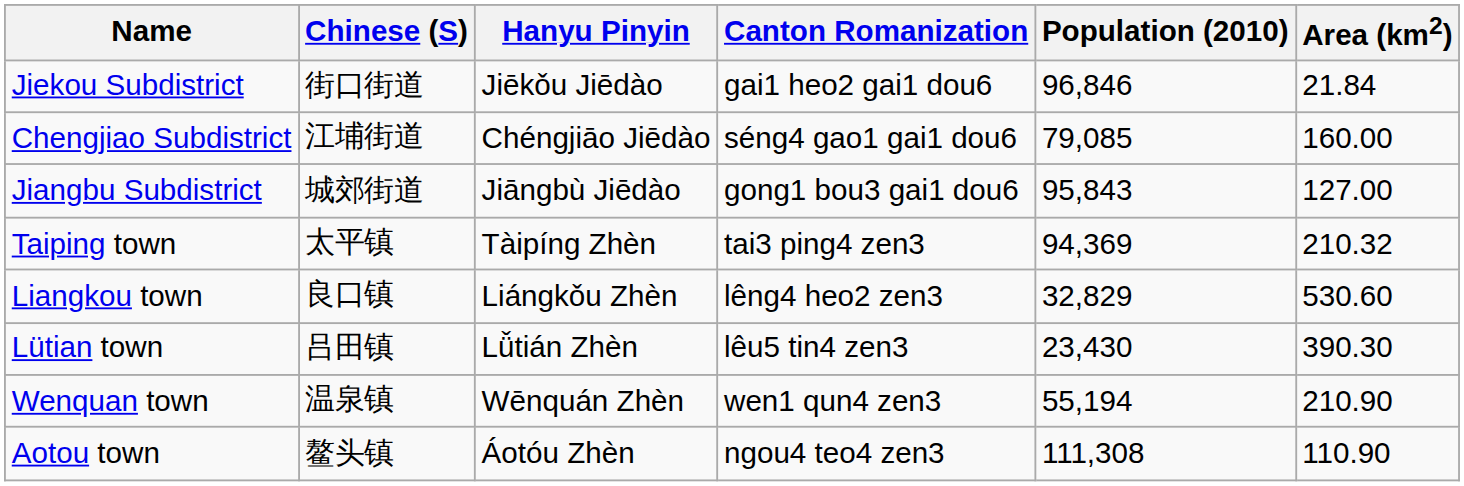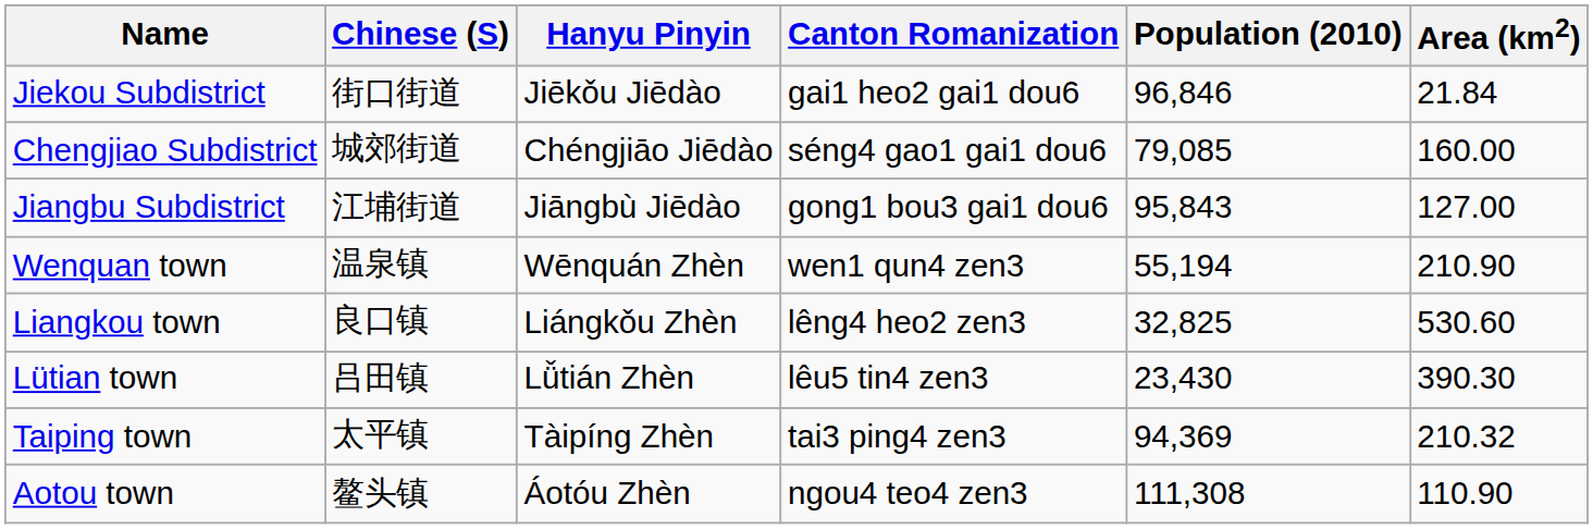 <table class="wikitable">
 <tr>
 <th>Name</th>
 <th><a href='#'>Chinese</a> (<a href='#'>S</a>)</th>
 <th><a href='#'>Hanyu Pinyin</a></th>
 <th><a href='#'>Canton Romanization</a></th>
 <th>Population (2010)</th>
 <th>Area (km<sup>2</sup>)</th>
 </tr>
 <tr>
 <td><a href='#'>Jiekou Subdistrict</a></td>
 <td>街口街道</td>
 <td>Jiēkǒu Jiēdào</td>
 <td>gai1 heo2 gai1 dou6</td>
 <td>96,846</td>
 <td>21.84</td>
 </tr>
 <tr>
 <td><a href='#'>Chengjiao Subdistrict</a></td>
-<td>江埔街道</td>
+<td>城郊街道</td>
 <td>Chéngjiāo Jiēdào</td>
 <td>séng4 gao1 gai1 dou6</td>
 <td>79,085</td>
 <td>160.00</td>
 </tr>
 <tr>
 <td><a href='#'>Jiangbu Subdistrict</a></td>
-<td>城郊街道</td>
+<td>江埔街道</td>
 <td>Jiāngbù Jiēdào</td>
 <td>gong1 bou3 gai1 dou6</td>
 <td>95,843</td>
 <td>127.00</td>
 </tr>
 <tr>
-<td><a href='#'>Taiping</a> town</td>
-<td>太平镇</td>
-<td>Tàipíng Zhèn</td>
-<td>tai3 ping4 zen3</td>
-<td>94,369</td>
-<td>210.32</td>
+<td><a href='#'>Wenquan</a> town</td>
+<td>温泉镇</td>
+<td>Wēnquán Zhèn</td>
+<td>wen1 qun4 zen3</td>
+<td>55,194</td>
+<td>210.90</td>
 </tr>
 <tr>
 <td><a href='#'>Liangkou</a> town</td>
 <td>良口镇</td>
 <td>Liángkǒu Zhèn</td>
 <td>lêng4 heo2 zen3</td>
-<td>32,829</td>
+<td>32,825</td>
 <td>530.60</td>
 </tr>
 <tr>
 <td><a href='#'>Lütian</a> town</td>
 <td>吕田镇</td>
 <td>Lǚtián Zhèn</td>
 <td>lêu5 tin4 zen3</td>
 <td>23,430</td>
 <td>390.30</td>
 </tr>
 <tr>
-<td><a href='#'>Wenquan</a> town</td>
-<td>温泉镇</td>
-<td>Wēnquán Zhèn</td>
-<td>wen1 qun4 zen3</td>
-<td>55,194</td>
-<td>210.90</td>
+<td><a href='#'>Taiping</a> town</td>
+<td>太平镇</td>
+<td>Tàipíng Zhèn</td>
+<td>tai3 ping4 zen3</td>
+<td>94,369</td>
+<td>210.32</td>
 </tr>
 <tr>
 <td><a href='#'>Aotou</a> town</td>
 <td>鳌头镇</td>
 <td>Áotóu Zhèn</td>
 <td>ngou4 teo4 zen3</td>
 <td>111,308</td>
 <td>110.90</td>
 </tr>
 </table>
